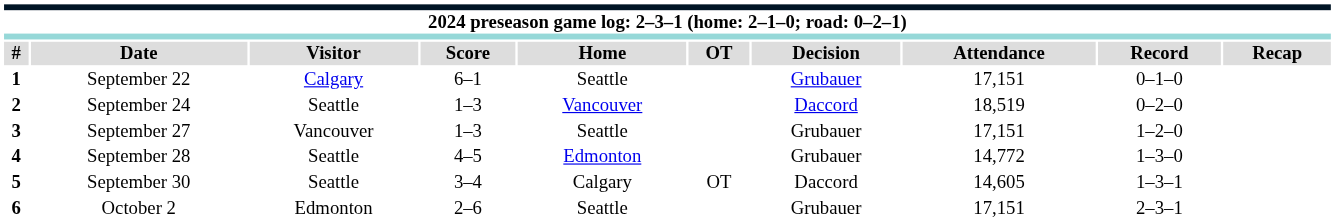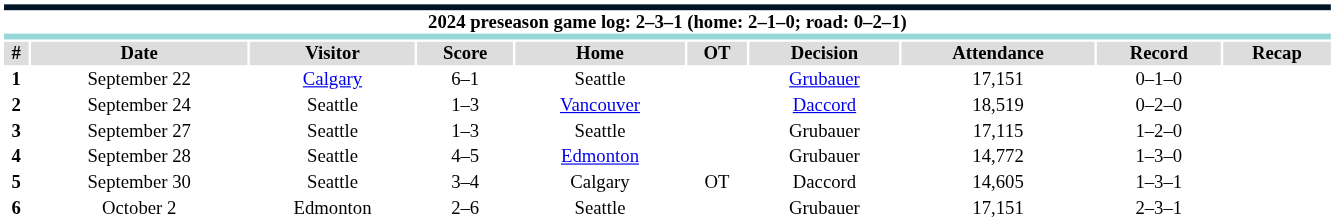 <table class="toccolours collapsible collapsed" style="width:90%; clear:both; margin:1.5em auto; text-align:center;">
 <tr>
 <th colspan="11" style="background:#fff; border-top:#001425 5px solid; border-bottom:#96D8D8 5px solid;">2024 preseason game log: 2–3–1 (home: 2–1–0; road: 0–2–1)</th>
 </tr>
 <tr style="background:#ddd;">
 <th>#</th>
 <th>Date</th>
 <th>Visitor</th>
 <th>Score</th>
 <th>Home</th>
 <th>OT</th>
 <th>Decision</th>
 <th>Attendance</th>
 <th>Record</th>
 <th>Recap</th>
 </tr>
 <tr>
 <th scope="row">1</th>
 <td>September 22</td>
 <td><a href='#'>Calgary</a></td>
 <td>6–1</td>
 <td>Seattle</td>
 <td></td>
 <td><a href='#'>Grubauer</a></td>
 <td>17,151</td>
 <td>0–1–0</td>
 <td></td>
 </tr>
 <tr>
 <th scope="row">2</th>
 <td>September 24</td>
 <td>Seattle</td>
 <td>1–3</td>
 <td><a href='#'>Vancouver</a></td>
 <td></td>
 <td><a href='#'>Daccord</a></td>
 <td>18,519</td>
 <td>0–2–0</td>
 <td></td>
 </tr>
 <tr>
 <th scope="row">3</th>
 <td>September 27</td>
-<td>Vancouver</td>
+<td>Seattle</td>
 <td>1–3</td>
 <td>Seattle</td>
 <td></td>
 <td>Grubauer</td>
-<td>17,151</td>
+<td>17,115</td>
 <td>1–2–0</td>
 <td></td>
 </tr>
 <tr>
 <th scope="row">4</th>
 <td>September 28</td>
 <td>Seattle</td>
 <td>4–5</td>
 <td><a href='#'>Edmonton</a></td>
 <td></td>
 <td>Grubauer</td>
 <td>14,772</td>
 <td>1–3–0</td>
 <td></td>
 </tr>
 <tr>
 <th scope="row">5</th>
 <td>September 30</td>
 <td>Seattle</td>
 <td>3–4</td>
 <td>Calgary</td>
 <td>OT</td>
 <td>Daccord</td>
 <td>14,605</td>
 <td>1–3–1</td>
 <td></td>
 </tr>
 <tr>
 <th scope="row">6</th>
 <td>October 2</td>
 <td>Edmonton</td>
 <td>2–6</td>
 <td>Seattle</td>
 <td></td>
 <td>Grubauer</td>
 <td>17,151</td>
 <td>2–3–1</td>
 <td></td>
 </tr>
 </table>
